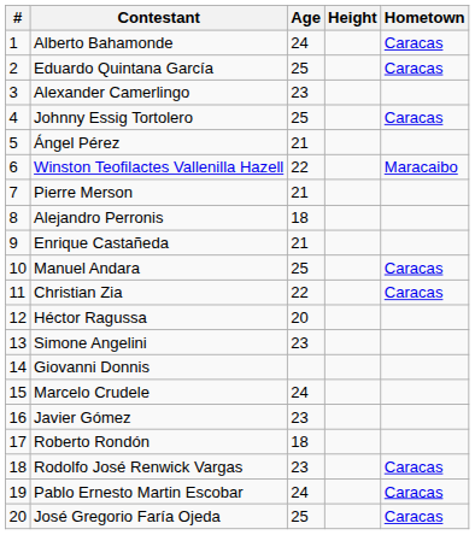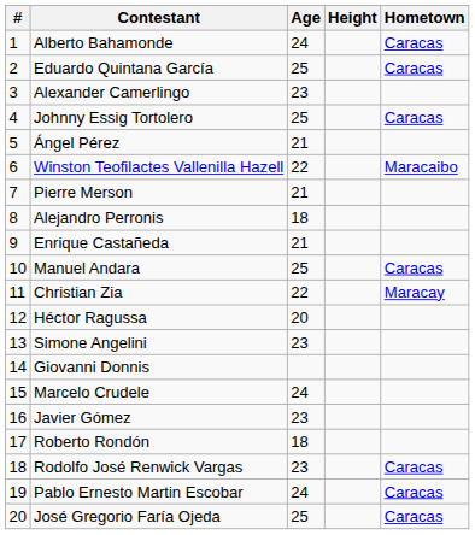 <table class="wikitable sortable" style="font-size:95%;">
 <tr>
 <th>#</th>
 <th>Contestant</th>
 <th>Age</th>
 <th>Height</th>
 <th>Hometown</th>
 </tr>
 <tr>
 <td>1</td>
 <td>Alberto Bahamonde</td>
 <td>24</td>
 <td></td>
 <td><a href='#'>Caracas</a></td>
 </tr>
 <tr>
 <td>2</td>
 <td>Eduardo Quintana García</td>
 <td>25</td>
 <td></td>
 <td><a href='#'>Caracas</a></td>
 </tr>
 <tr>
 <td>3</td>
 <td>Alexander Camerlingo</td>
 <td>23</td>
 <td></td>
 <td></td>
 </tr>
 <tr>
 <td>4</td>
 <td>Johnny Essig Tortolero</td>
 <td>25</td>
 <td></td>
 <td><a href='#'>Caracas</a></td>
 </tr>
 <tr>
 <td>5</td>
 <td>Ángel Pérez</td>
 <td>21</td>
 <td></td>
 <td></td>
 </tr>
 <tr>
 <td>6</td>
 <td><a href='#'>Winston Teofilactes Vallenilla Hazell</a></td>
 <td>22</td>
 <td></td>
 <td><a href='#'>Maracaibo</a></td>
 </tr>
 <tr>
 <td>7</td>
 <td>Pierre Merson</td>
 <td>21</td>
 <td></td>
 <td></td>
 </tr>
 <tr>
 <td>8</td>
 <td>Alejandro Perronis</td>
 <td>18</td>
 <td></td>
 <td></td>
 </tr>
 <tr>
 <td>9</td>
 <td>Enrique Castañeda</td>
 <td>21</td>
 <td></td>
 <td></td>
 </tr>
 <tr>
 <td>10</td>
 <td>Manuel Andara</td>
 <td>25</td>
 <td></td>
 <td><a href='#'>Caracas</a></td>
 </tr>
 <tr>
 <td>11</td>
 <td>Christian Zia</td>
 <td>22</td>
 <td></td>
-<td><a href='#'>Caracas</a></td>
+<td><a href='#'>Maracay</a></td>
 </tr>
 <tr>
 <td>12</td>
 <td>Héctor Ragussa</td>
 <td>20</td>
 <td></td>
 <td></td>
 </tr>
 <tr>
 <td>13</td>
 <td>Simone Angelini</td>
 <td>23</td>
 <td></td>
 <td></td>
 </tr>
 <tr>
 <td>14</td>
 <td>Giovanni Donnis</td>
 <td></td>
 <td></td>
 <td></td>
 </tr>
 <tr>
 <td>15</td>
 <td>Marcelo Crudele</td>
 <td>24</td>
 <td></td>
 <td></td>
 </tr>
 <tr>
 <td>16</td>
 <td>Javier Gómez</td>
 <td>23</td>
 <td></td>
 <td></td>
 </tr>
 <tr>
 <td>17</td>
 <td>Roberto Rondón</td>
 <td>18</td>
 <td></td>
 <td></td>
 </tr>
 <tr>
 <td>18</td>
 <td>Rodolfo José Renwick Vargas</td>
 <td>23</td>
 <td></td>
 <td><a href='#'>Caracas</a></td>
 </tr>
 <tr>
 <td>19</td>
 <td>Pablo Ernesto Martin Escobar</td>
 <td>24</td>
 <td></td>
 <td><a href='#'>Caracas</a></td>
 </tr>
 <tr>
 <td>20</td>
 <td>José Gregorio Faría Ojeda</td>
 <td>25</td>
 <td></td>
 <td><a href='#'>Caracas</a></td>
 </tr>
 </table>
